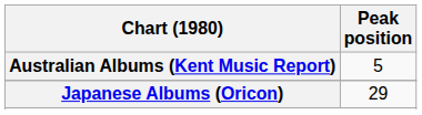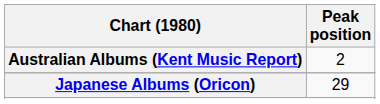 <table class="wikitable sortable plainrowheaders">
 <tr>
 <th>Chart (1980)</th>
 <th>Peak<br>position</th>
 </tr>
 <tr>
 <th scope="row">Australian Albums (<a href='#'>Kent Music Report</a>)</th>
-<td align="center">5</td>
+<td align="center">2</td>
 </tr>
 <tr>
 </tr>
 <tr>
 <th scope="row"><a href='#'>Japanese Albums</a> (<a href='#'>Oricon</a>)</th>
 <td align="center">29</td>
 </tr>
 <tr>
 </tr>
 <tr>
 </tr>
 </table>
